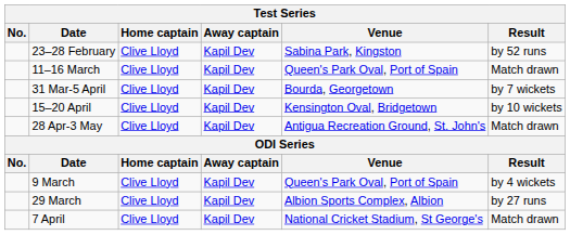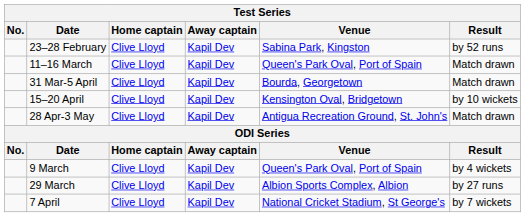 <table class="wikitable">
 <tr>
 <th colspan="9">Test Series</th>
 </tr>
 <tr>
 <th>No.</th>
 <th>Date</th>
 <th>Home captain</th>
 <th>Away captain</th>
 <th>Venue</th>
 <th>Result</th>
 </tr>
 <tr>
 <td></td>
 <td>23–28 February</td>
 <td><a href='#'>Clive Lloyd</a></td>
 <td><a href='#'>Kapil Dev</a></td>
 <td><a href='#'>Sabina Park</a>, <a href='#'>Kingston</a></td>
 <td> by 52 runs</td>
 </tr>
 <tr>
 <td></td>
 <td>11–16 March</td>
 <td><a href='#'>Clive Lloyd</a></td>
 <td><a href='#'>Kapil Dev</a></td>
 <td><a href='#'>Queen's Park Oval</a>, <a href='#'>Port of Spain</a></td>
 <td>Match drawn</td>
 </tr>
 <tr>
 <td></td>
 <td>31 Mar-5 April</td>
 <td><a href='#'>Clive Lloyd</a></td>
 <td><a href='#'>Kapil Dev</a></td>
 <td><a href='#'>Bourda</a>, <a href='#'>Georgetown</a></td>
-<td> by 7 wickets</td>
+<td>Match drawn</td>
 </tr>
 <tr>
 <td></td>
 <td>15–20 April</td>
 <td><a href='#'>Clive Lloyd</a></td>
 <td><a href='#'>Kapil Dev</a></td>
 <td><a href='#'>Kensington Oval</a>, <a href='#'>Bridgetown</a></td>
 <td> by 10 wickets</td>
 </tr>
 <tr>
 <td></td>
 <td>28 Apr-3 May</td>
 <td><a href='#'>Clive Lloyd</a></td>
 <td><a href='#'>Kapil Dev</a></td>
 <td><a href='#'>Antigua Recreation Ground</a>, <a href='#'>St. John's</a></td>
 <td>Match drawn</td>
 </tr>
 <tr>
 <th colspan="9">ODI Series</th>
 </tr>
 <tr>
 <th>No.</th>
 <th>Date</th>
 <th>Home captain</th>
 <th>Away captain</th>
 <th>Venue</th>
 <th>Result</th>
 </tr>
 <tr>
 <td></td>
 <td>9 March</td>
 <td><a href='#'>Clive Lloyd</a></td>
 <td><a href='#'>Kapil Dev</a></td>
 <td><a href='#'>Queen's Park Oval</a>, <a href='#'>Port of Spain</a></td>
 <td> by 4 wickets</td>
 </tr>
 <tr>
 <td></td>
 <td>29 March</td>
 <td><a href='#'>Clive Lloyd</a></td>
 <td><a href='#'>Kapil Dev</a></td>
 <td><a href='#'>Albion Sports Complex</a>, <a href='#'>Albion</a></td>
 <td> by 27 runs</td>
 </tr>
 <tr>
 <td></td>
 <td>7 April</td>
 <td><a href='#'>Clive Lloyd</a></td>
 <td><a href='#'>Kapil Dev</a></td>
 <td><a href='#'>National Cricket Stadium</a>, <a href='#'>St George's</a></td>
-<td>Match drawn</td>
+<td> by 7 wickets</td>
 </tr>
 </table>
